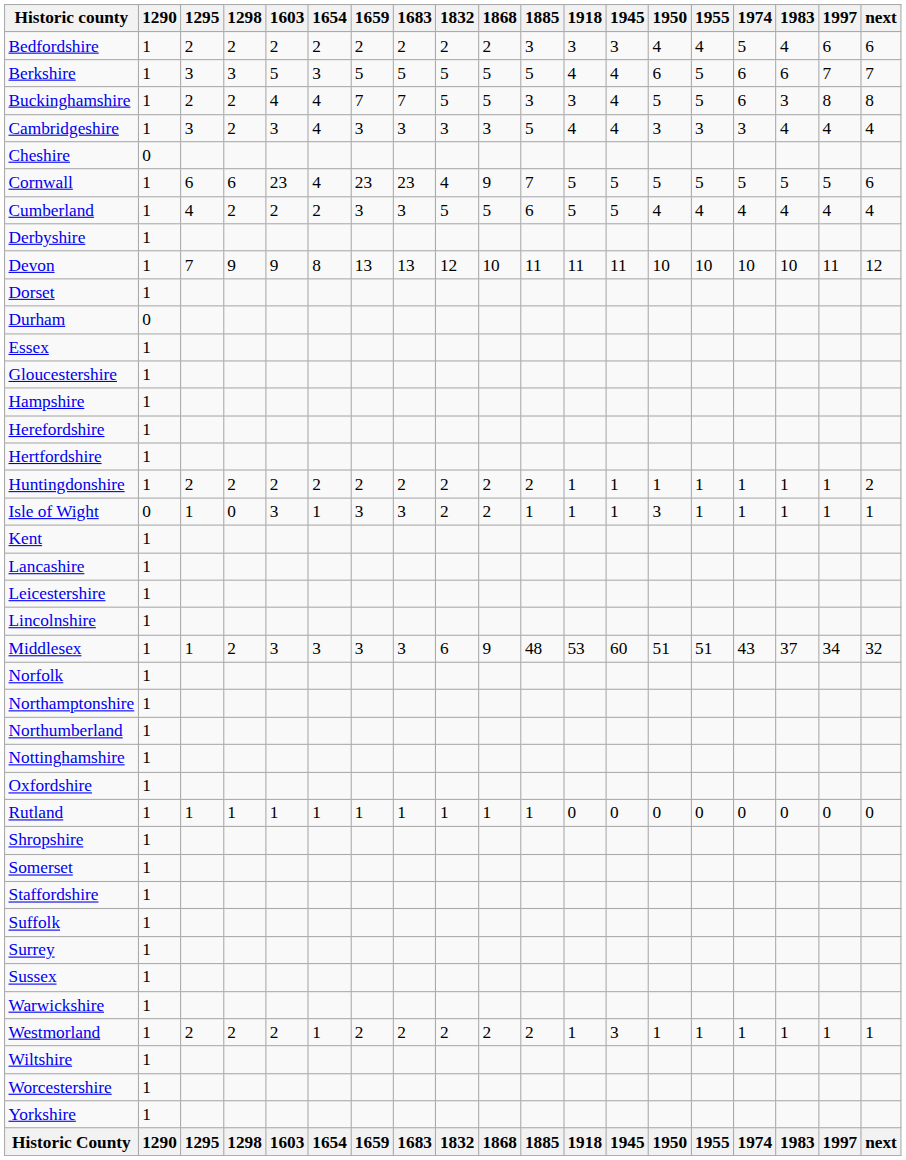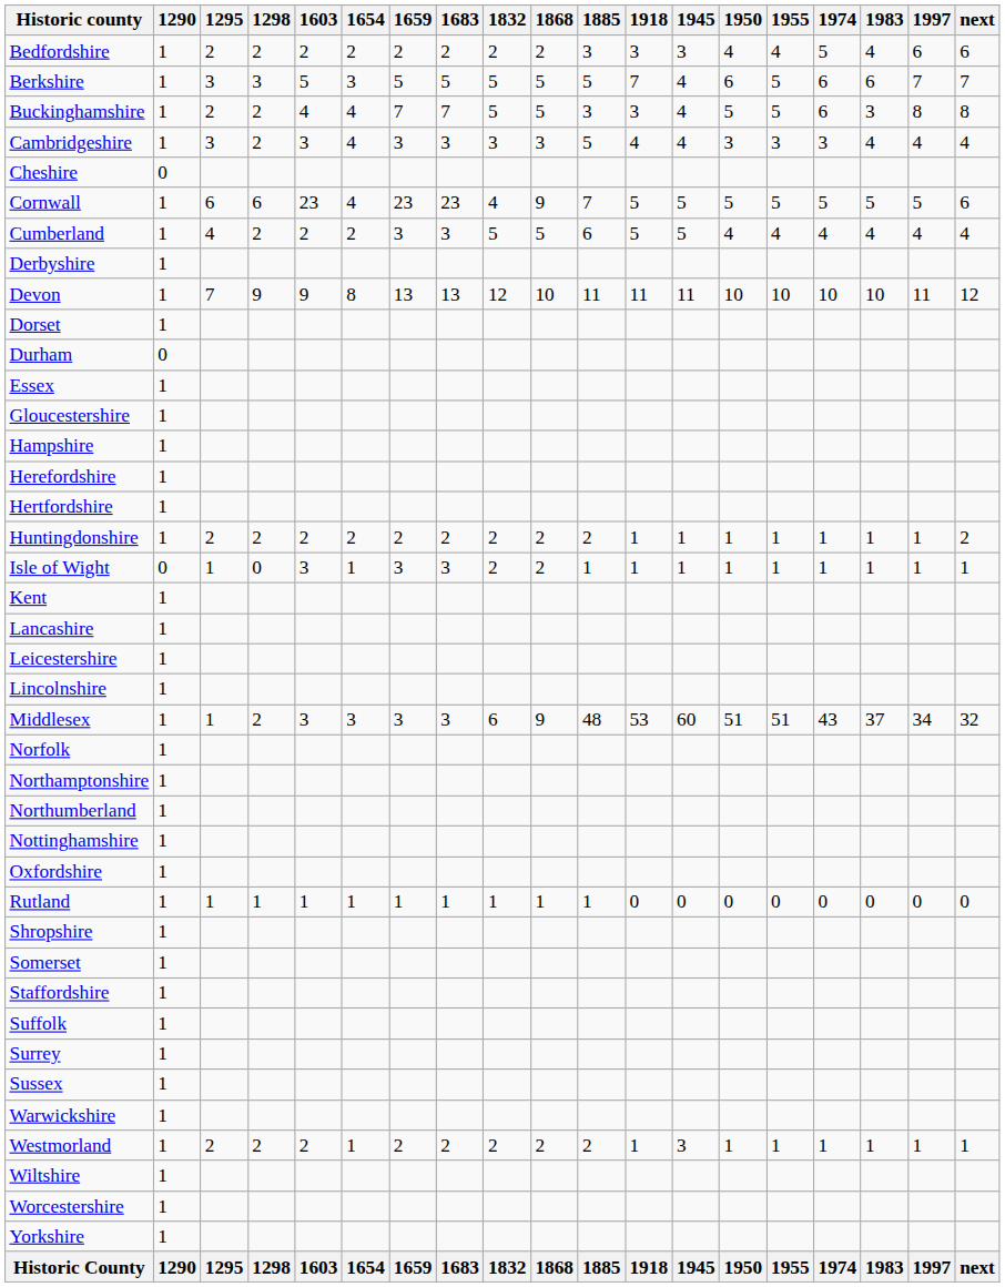 <table class="wikitable">
 <tr>
 <th>Historic county</th>
 <th>1290</th>
 <th>1295</th>
 <th>1298</th>
 <th>1603</th>
 <th>1654</th>
 <th>1659</th>
 <th>1683</th>
 <th>1832</th>
 <th>1868</th>
 <th>1885</th>
 <th>1918</th>
 <th>1945</th>
 <th>1950</th>
 <th>1955</th>
 <th>1974</th>
 <th>1983</th>
 <th>1997</th>
 <th>next</th>
 </tr>
 <tr>
 <td><a href='#'>Bedfordshire</a></td>
 <td>1</td>
 <td>2</td>
 <td>2</td>
 <td>2</td>
 <td>2</td>
 <td>2</td>
 <td>2</td>
 <td>2</td>
 <td>2</td>
 <td>3</td>
 <td>3</td>
 <td>3</td>
 <td>4</td>
 <td>4</td>
 <td>5</td>
 <td>4</td>
 <td>6</td>
 <td>6</td>
 </tr>
 <tr>
 <td><a href='#'>Berkshire</a></td>
 <td>1</td>
 <td>3</td>
 <td>3</td>
 <td>5</td>
 <td>3</td>
 <td>5</td>
 <td>5</td>
 <td>5</td>
 <td>5</td>
 <td>5</td>
-<td>4</td>
+<td>7</td>
 <td>4</td>
 <td>6</td>
 <td>5</td>
 <td>6</td>
 <td>6</td>
 <td>7</td>
 <td>7</td>
 </tr>
 <tr>
 <td><a href='#'>Buckinghamshire</a></td>
 <td>1</td>
 <td>2</td>
 <td>2</td>
 <td>4</td>
 <td>4</td>
 <td>7</td>
 <td>7</td>
 <td>5</td>
 <td>5</td>
 <td>3</td>
 <td>3</td>
 <td>4</td>
 <td>5</td>
 <td>5</td>
 <td>6</td>
 <td>3</td>
 <td>8</td>
 <td>8</td>
 </tr>
 <tr>
 <td><a href='#'>Cambridgeshire</a></td>
 <td>1</td>
 <td>3</td>
 <td>2</td>
 <td>3</td>
 <td>4</td>
 <td>3</td>
 <td>3</td>
 <td>3</td>
 <td>3</td>
 <td>5</td>
 <td>4</td>
 <td>4</td>
 <td>3</td>
 <td>3</td>
 <td>3</td>
 <td>4</td>
 <td>4</td>
 <td>4</td>
 </tr>
 <tr>
 <td><a href='#'>Cheshire</a></td>
 <td>0</td>
 <td></td>
 <td></td>
 <td></td>
 <td></td>
 <td></td>
 <td></td>
 <td></td>
 <td></td>
 <td></td>
 <td></td>
 <td></td>
 <td></td>
 <td></td>
 <td></td>
 <td></td>
 <td></td>
 <td></td>
 </tr>
 <tr>
 <td><a href='#'>Cornwall</a></td>
 <td>1</td>
 <td>6</td>
 <td>6</td>
 <td>23</td>
 <td>4</td>
 <td>23</td>
 <td>23</td>
 <td>4</td>
 <td>9</td>
 <td>7</td>
 <td>5</td>
 <td>5</td>
 <td>5</td>
 <td>5</td>
 <td>5</td>
 <td>5</td>
 <td>5</td>
 <td>6</td>
 </tr>
 <tr>
 <td><a href='#'>Cumberland</a></td>
 <td>1</td>
 <td>4</td>
 <td>2</td>
 <td>2</td>
 <td>2</td>
 <td>3</td>
 <td>3</td>
 <td>5</td>
 <td>5</td>
 <td>6</td>
 <td>5</td>
 <td>5</td>
 <td>4</td>
 <td>4</td>
 <td>4</td>
 <td>4</td>
 <td>4</td>
 <td>4</td>
 </tr>
 <tr>
 <td><a href='#'>Derbyshire</a></td>
 <td>1</td>
 <td></td>
 <td></td>
 <td></td>
 <td></td>
 <td></td>
 <td></td>
 <td></td>
 <td></td>
 <td></td>
 <td></td>
 <td></td>
 <td></td>
 <td></td>
 <td></td>
 <td></td>
 <td></td>
 <td></td>
 </tr>
 <tr>
 <td><a href='#'>Devon</a></td>
 <td>1</td>
 <td>7</td>
 <td>9</td>
 <td>9</td>
 <td>8</td>
 <td>13</td>
 <td>13</td>
 <td>12</td>
 <td>10</td>
 <td>11</td>
 <td>11</td>
 <td>11</td>
 <td>10</td>
 <td>10</td>
 <td>10</td>
 <td>10</td>
 <td>11</td>
 <td>12</td>
 </tr>
 <tr>
 <td><a href='#'>Dorset</a></td>
 <td>1</td>
 <td></td>
 <td></td>
 <td></td>
 <td></td>
 <td></td>
 <td></td>
 <td></td>
 <td></td>
 <td></td>
 <td></td>
 <td></td>
 <td></td>
 <td></td>
 <td></td>
 <td></td>
 <td></td>
 <td></td>
 </tr>
 <tr>
 <td><a href='#'>Durham</a></td>
 <td>0</td>
 <td></td>
 <td></td>
 <td></td>
 <td></td>
 <td></td>
 <td></td>
 <td></td>
 <td></td>
 <td></td>
 <td></td>
 <td></td>
 <td></td>
 <td></td>
 <td></td>
 <td></td>
 <td></td>
 <td></td>
 </tr>
 <tr>
 <td><a href='#'>Essex</a></td>
 <td>1</td>
 <td></td>
 <td></td>
 <td></td>
 <td></td>
 <td></td>
 <td></td>
 <td></td>
 <td></td>
 <td></td>
 <td></td>
 <td></td>
 <td></td>
 <td></td>
 <td></td>
 <td></td>
 <td></td>
 <td></td>
 </tr>
 <tr>
 <td><a href='#'>Gloucestershire</a></td>
 <td>1</td>
 <td></td>
 <td></td>
 <td></td>
 <td></td>
 <td></td>
 <td></td>
 <td></td>
 <td></td>
 <td></td>
 <td></td>
 <td></td>
 <td></td>
 <td></td>
 <td></td>
 <td></td>
 <td></td>
 <td></td>
 </tr>
 <tr>
 <td><a href='#'>Hampshire</a></td>
 <td>1</td>
 <td></td>
 <td></td>
 <td></td>
 <td></td>
 <td></td>
 <td></td>
 <td></td>
 <td></td>
 <td></td>
 <td></td>
 <td></td>
 <td></td>
 <td></td>
 <td></td>
 <td></td>
 <td></td>
 <td></td>
 </tr>
 <tr>
 <td><a href='#'>Herefordshire</a></td>
 <td>1</td>
 <td></td>
 <td></td>
 <td></td>
 <td></td>
 <td></td>
 <td></td>
 <td></td>
 <td></td>
 <td></td>
 <td></td>
 <td></td>
 <td></td>
 <td></td>
 <td></td>
 <td></td>
 <td></td>
 <td></td>
 </tr>
 <tr>
 <td><a href='#'>Hertfordshire</a></td>
 <td>1</td>
 <td></td>
 <td></td>
 <td></td>
 <td></td>
 <td></td>
 <td></td>
 <td></td>
 <td></td>
 <td></td>
 <td></td>
 <td></td>
 <td></td>
 <td></td>
 <td></td>
 <td></td>
 <td></td>
 <td></td>
 </tr>
 <tr>
 <td><a href='#'>Huntingdonshire</a></td>
 <td>1</td>
 <td>2</td>
 <td>2</td>
 <td>2</td>
 <td>2</td>
 <td>2</td>
 <td>2</td>
 <td>2</td>
 <td>2</td>
 <td>2</td>
 <td>1</td>
 <td>1</td>
 <td>1</td>
 <td>1</td>
 <td>1</td>
 <td>1</td>
 <td>1</td>
 <td>2</td>
 </tr>
 <tr>
 <td><a href='#'>Isle of Wight</a></td>
 <td>0</td>
 <td>1</td>
 <td>0</td>
 <td>3</td>
 <td>1</td>
 <td>3</td>
 <td>3</td>
 <td>2</td>
 <td>2</td>
 <td>1</td>
 <td>1</td>
 <td>1</td>
-<td>3</td>
+<td>1</td>
 <td>1</td>
 <td>1</td>
 <td>1</td>
 <td>1</td>
 <td>1</td>
 </tr>
 <tr>
 <td><a href='#'>Kent</a></td>
 <td>1</td>
 <td></td>
 <td></td>
 <td></td>
 <td></td>
 <td></td>
 <td></td>
 <td></td>
 <td></td>
 <td></td>
 <td></td>
 <td></td>
 <td></td>
 <td></td>
 <td></td>
 <td></td>
 <td></td>
 <td></td>
 </tr>
 <tr>
 <td><a href='#'>Lancashire</a></td>
 <td>1</td>
 <td></td>
 <td></td>
 <td></td>
 <td></td>
 <td></td>
 <td></td>
 <td></td>
 <td></td>
 <td></td>
 <td></td>
 <td></td>
 <td></td>
 <td></td>
 <td></td>
 <td></td>
 <td></td>
 <td></td>
 </tr>
 <tr>
 <td><a href='#'>Leicestershire</a></td>
 <td>1</td>
 <td></td>
 <td></td>
 <td></td>
 <td></td>
 <td></td>
 <td></td>
 <td></td>
 <td></td>
 <td></td>
 <td></td>
 <td></td>
 <td></td>
 <td></td>
 <td></td>
 <td></td>
 <td></td>
 <td></td>
 </tr>
 <tr>
 <td><a href='#'>Lincolnshire</a></td>
 <td>1</td>
 <td></td>
 <td></td>
 <td></td>
 <td></td>
 <td></td>
 <td></td>
 <td></td>
 <td></td>
 <td></td>
 <td></td>
 <td></td>
 <td></td>
 <td></td>
 <td></td>
 <td></td>
 <td></td>
 <td></td>
 </tr>
 <tr>
 <td><a href='#'>Middlesex</a></td>
 <td>1</td>
 <td>1</td>
 <td>2</td>
 <td>3</td>
 <td>3</td>
 <td>3</td>
 <td>3</td>
 <td>6</td>
 <td>9</td>
 <td>48</td>
 <td>53</td>
 <td>60</td>
 <td>51</td>
 <td>51</td>
 <td>43</td>
 <td>37</td>
 <td>34</td>
 <td>32</td>
 </tr>
 <tr>
 <td><a href='#'>Norfolk</a></td>
 <td>1</td>
 <td></td>
 <td></td>
 <td></td>
 <td></td>
 <td></td>
 <td></td>
 <td></td>
 <td></td>
 <td></td>
 <td></td>
 <td></td>
 <td></td>
 <td></td>
 <td></td>
 <td></td>
 <td></td>
 <td></td>
 </tr>
 <tr>
 <td><a href='#'>Northamptonshire</a></td>
 <td>1</td>
 <td></td>
 <td></td>
 <td></td>
 <td></td>
 <td></td>
 <td></td>
 <td></td>
 <td></td>
 <td></td>
 <td></td>
 <td></td>
 <td></td>
 <td></td>
 <td></td>
 <td></td>
 <td></td>
 <td></td>
 </tr>
 <tr>
 <td><a href='#'>Northumberland</a></td>
 <td>1</td>
 <td></td>
 <td></td>
 <td></td>
 <td></td>
 <td></td>
 <td></td>
 <td></td>
 <td></td>
 <td></td>
 <td></td>
 <td></td>
 <td></td>
 <td></td>
 <td></td>
 <td></td>
 <td></td>
 <td></td>
 </tr>
 <tr>
 <td><a href='#'>Nottinghamshire</a></td>
 <td>1</td>
 <td></td>
 <td></td>
 <td></td>
 <td></td>
 <td></td>
 <td></td>
 <td></td>
 <td></td>
 <td></td>
 <td></td>
 <td></td>
 <td></td>
 <td></td>
 <td></td>
 <td></td>
 <td></td>
 <td></td>
 </tr>
 <tr>
 <td><a href='#'>Oxfordshire</a></td>
 <td>1</td>
 <td></td>
 <td></td>
 <td></td>
 <td></td>
 <td></td>
 <td></td>
 <td></td>
 <td></td>
 <td></td>
 <td></td>
 <td></td>
 <td></td>
 <td></td>
 <td></td>
 <td></td>
 <td></td>
 <td></td>
 </tr>
 <tr>
 <td><a href='#'>Rutland</a></td>
 <td>1</td>
 <td>1</td>
 <td>1</td>
 <td>1</td>
 <td>1</td>
 <td>1</td>
 <td>1</td>
 <td>1</td>
 <td>1</td>
 <td>1</td>
 <td>0</td>
 <td>0</td>
 <td>0</td>
 <td>0</td>
 <td>0</td>
 <td>0</td>
 <td>0</td>
 <td>0</td>
 </tr>
 <tr>
 <td><a href='#'>Shropshire</a></td>
 <td>1</td>
 <td></td>
 <td></td>
 <td></td>
 <td></td>
 <td></td>
 <td></td>
 <td></td>
 <td></td>
 <td></td>
 <td></td>
 <td></td>
 <td></td>
 <td></td>
 <td></td>
 <td></td>
 <td></td>
 <td></td>
 </tr>
 <tr>
 <td><a href='#'>Somerset</a></td>
 <td>1</td>
 <td></td>
 <td></td>
 <td></td>
 <td></td>
 <td></td>
 <td></td>
 <td></td>
 <td></td>
 <td></td>
 <td></td>
 <td></td>
 <td></td>
 <td></td>
 <td></td>
 <td></td>
 <td></td>
 <td></td>
 </tr>
 <tr>
 <td><a href='#'>Staffordshire</a></td>
 <td>1</td>
 <td></td>
 <td></td>
 <td></td>
 <td></td>
 <td></td>
 <td></td>
 <td></td>
 <td></td>
 <td></td>
 <td></td>
 <td></td>
 <td></td>
 <td></td>
 <td></td>
 <td></td>
 <td></td>
 <td></td>
 </tr>
 <tr>
 <td><a href='#'>Suffolk</a></td>
 <td>1</td>
 <td></td>
 <td></td>
 <td></td>
 <td></td>
 <td></td>
 <td></td>
 <td></td>
 <td></td>
 <td></td>
 <td></td>
 <td></td>
 <td></td>
 <td></td>
 <td></td>
 <td></td>
 <td></td>
 <td></td>
 </tr>
 <tr>
 <td><a href='#'>Surrey</a></td>
 <td>1</td>
 <td></td>
 <td></td>
 <td></td>
 <td></td>
 <td></td>
 <td></td>
 <td></td>
 <td></td>
 <td></td>
 <td></td>
 <td></td>
 <td></td>
 <td></td>
 <td></td>
 <td></td>
 <td></td>
 <td></td>
 </tr>
 <tr>
 <td><a href='#'>Sussex</a></td>
 <td>1</td>
 <td></td>
 <td></td>
 <td></td>
 <td></td>
 <td></td>
 <td></td>
 <td></td>
 <td></td>
 <td></td>
 <td></td>
 <td></td>
 <td></td>
 <td></td>
 <td></td>
 <td></td>
 <td></td>
 <td></td>
 </tr>
 <tr>
 <td><a href='#'>Warwickshire</a></td>
 <td>1</td>
 <td></td>
 <td></td>
 <td></td>
 <td></td>
 <td></td>
 <td></td>
 <td></td>
 <td></td>
 <td></td>
 <td></td>
 <td></td>
 <td></td>
 <td></td>
 <td></td>
 <td></td>
 <td></td>
 <td></td>
 </tr>
 <tr>
 <td><a href='#'>Westmorland</a></td>
 <td>1</td>
 <td>2</td>
 <td>2</td>
 <td>2</td>
 <td>1</td>
 <td>2</td>
 <td>2</td>
 <td>2</td>
 <td>2</td>
 <td>2</td>
 <td>1</td>
 <td>3</td>
 <td>1</td>
 <td>1</td>
 <td>1</td>
 <td>1</td>
 <td>1</td>
 <td>1</td>
 </tr>
 <tr>
 <td><a href='#'>Wiltshire</a></td>
 <td>1</td>
 <td></td>
 <td></td>
 <td></td>
 <td></td>
 <td></td>
 <td></td>
 <td></td>
 <td></td>
 <td></td>
 <td></td>
 <td></td>
 <td></td>
 <td></td>
 <td></td>
 <td></td>
 <td></td>
 <td></td>
 </tr>
 <tr>
 <td><a href='#'>Worcestershire</a></td>
 <td>1</td>
 <td></td>
 <td></td>
 <td></td>
 <td></td>
 <td></td>
 <td></td>
 <td></td>
 <td></td>
 <td></td>
 <td></td>
 <td></td>
 <td></td>
 <td></td>
 <td></td>
 <td></td>
 <td></td>
 <td></td>
 </tr>
 <tr>
 <td><a href='#'>Yorkshire</a></td>
 <td>1</td>
 <td></td>
 <td></td>
 <td></td>
 <td></td>
 <td></td>
 <td></td>
 <td></td>
 <td></td>
 <td></td>
 <td></td>
 <td></td>
 <td></td>
 <td></td>
 <td></td>
 <td></td>
 <td></td>
 <td></td>
 </tr>
 <tr>
 <th>Historic County</th>
 <th>1290</th>
 <th>1295</th>
 <th>1298</th>
 <th>1603</th>
 <th>1654</th>
 <th>1659</th>
 <th>1683</th>
 <th>1832</th>
 <th>1868</th>
 <th>1885</th>
 <th>1918</th>
 <th>1945</th>
 <th>1950</th>
 <th>1955</th>
 <th>1974</th>
 <th>1983</th>
 <th>1997</th>
 <th>next</th>
 </tr>
 <tr>
 </tr>
 </table>
